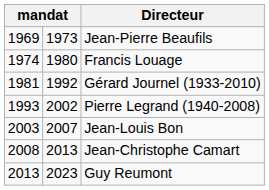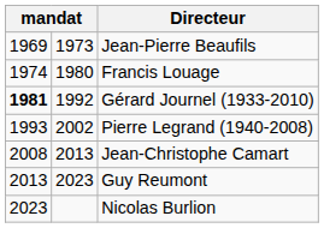 <table class="wikitable gauche">
 <tr>
 <th colspan="2">mandat</th>
 <th>Directeur</th>
 </tr>
 <tr>
 <td>1969</td>
 <td>1973</td>
 <td>Jean-Pierre Beaufils</td>
 </tr>
 <tr>
 <td>1974</td>
 <td>1980</td>
 <td>Francis Louage</td>
 </tr>
 <tr>
-<td>1981</td>
+<td><strong>1981</strong></td>
 <td>1992</td>
 <td>Gérard Journel (1933-2010)</td>
 </tr>
 <tr>
 <td>1993</td>
 <td>2002</td>
 <td>Pierre Legrand (1940-2008)</td>
-</tr>
-<tr>
-<td>2003</td>
-<td>2007</td>
-<td>Jean-Louis Bon</td>
 </tr>
 <tr>
 <td>2008</td>
 <td>2013</td>
 <td>Jean-Christophe Camart</td>
 </tr>
 <tr>
 <td>2013</td>
 <td>2023</td>
 <td>Guy Reumont</td>
 </tr>
+<tr>
+<td>2023</td>
+<td></td>
+<td>Nicolas Burlion</td>
+</tr>
 </table>
